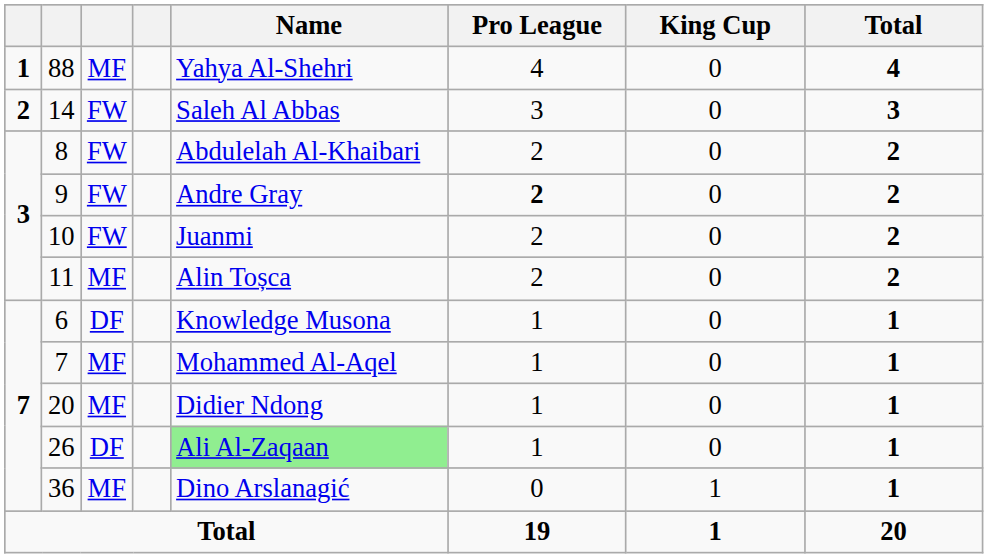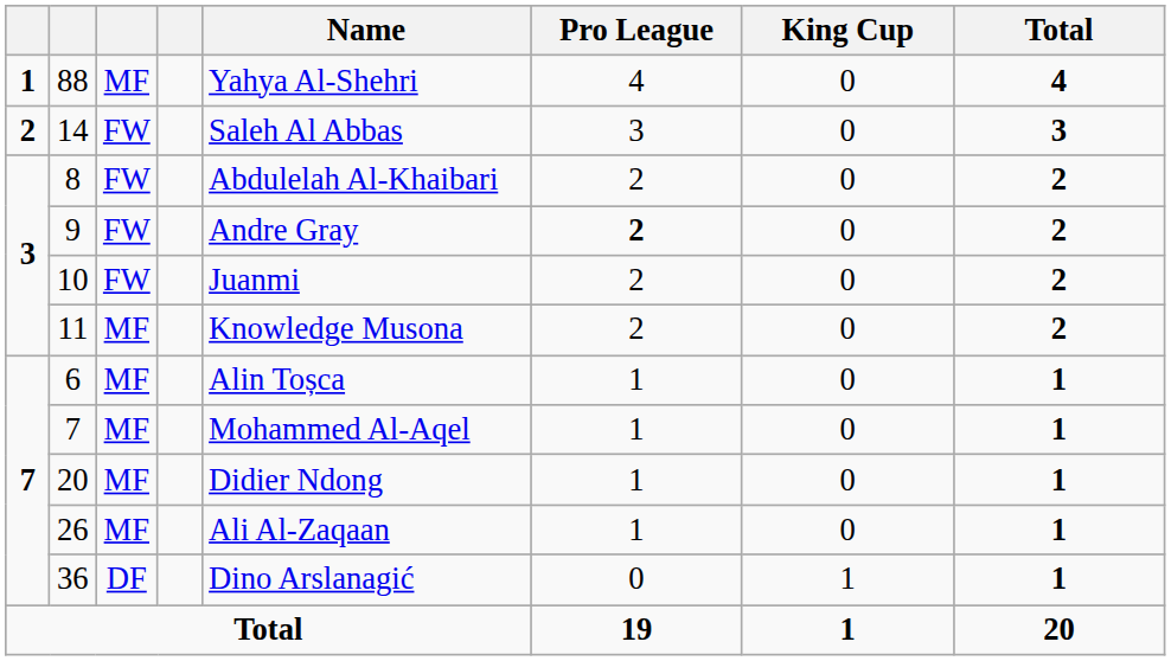 <table class="wikitable" style="text-align:center">
 <tr>
 <th width=15></th>
 <th width=15></th>
 <th width=15></th>
 <th width=15></th>
 <th width=160>Name</th>
 <th width=100>Pro League</th>
 <th width=100>King Cup</th>
 <th width=100>Total</th>
 </tr>
 <tr>
 <td><strong>1</strong></td>
 <td>88</td>
 <td><a href='#'>MF</a></td>
 <td></td>
 <td align=left><a href='#'>Yahya Al-Shehri</a></td>
 <td>4</td>
 <td>0</td>
 <td><strong>4</strong></td>
 </tr>
 <tr>
 <td><strong>2</strong></td>
 <td>14</td>
 <td><a href='#'>FW</a></td>
 <td></td>
 <td align=left><a href='#'>Saleh Al Abbas</a></td>
 <td>3</td>
 <td>0</td>
 <td><strong>3</strong></td>
 </tr>
 <tr>
 <td rowspan=4><strong>3</strong></td>
 <td>8</td>
 <td><a href='#'>FW</a></td>
 <td></td>
 <td align=left><a href='#'>Abdulelah Al-Khaibari</a></td>
 <td>2</td>
 <td>0</td>
 <td><strong>2</strong></td>
 </tr>
 <tr>
 <td>9</td>
 <td><a href='#'>FW</a></td>
 <td></td>
 <td align=left><a href='#'>Andre Gray</a></td>
 <td><strong>2</strong></td>
 <td>0</td>
 <td><strong>2</strong></td>
 </tr>
 <tr>
 <td>10</td>
 <td><a href='#'>FW</a></td>
 <td></td>
 <td align=left><a href='#'>Juanmi</a></td>
 <td>2</td>
 <td>0</td>
 <td><strong>2</strong></td>
 </tr>
 <tr>
 <td>11</td>
 <td><a href='#'>MF</a></td>
 <td></td>
-<td align=left><a href='#'>Alin Toșca</a></td>
+<td align=left><a href='#'>Knowledge Musona</a></td>
 <td>2</td>
 <td>0</td>
 <td><strong>2</strong></td>
 </tr>
 <tr>
 <td rowspan=5><strong>7</strong></td>
 <td>6</td>
-<td><a href='#'>DF</a></td>
+<td><a href='#'>MF</a></td>
 <td></td>
-<td align=left><a href='#'>Knowledge Musona</a></td>
+<td align=left><a href='#'>Alin Toșca</a></td>
 <td>1</td>
 <td>0</td>
 <td><strong>1</strong></td>
 </tr>
 <tr>
 <td>7</td>
 <td><a href='#'>MF</a></td>
 <td></td>
 <td align=left><a href='#'>Mohammed Al-Aqel</a></td>
 <td>1</td>
 <td>0</td>
 <td><strong>1</strong></td>
 </tr>
 <tr>
 <td>20</td>
 <td><a href='#'>MF</a></td>
 <td></td>
 <td align=left><a href='#'>Didier Ndong</a></td>
 <td>1</td>
 <td>0</td>
 <td><strong>1</strong></td>
 </tr>
 <tr>
 <td>26</td>
-<td><a href='#'>DF</a></td>
+<td><a href='#'>MF</a></td>
 <td></td>
-<td align=left style="background: lightgreen;"><a href='#'>Ali Al-Zaqaan</a></td>
+<td align=left><a href='#'>Ali Al-Zaqaan</a></td>
 <td>1</td>
 <td>0</td>
 <td><strong>1</strong></td>
 </tr>
 <tr>
 <td>36</td>
-<td><a href='#'>MF</a></td>
+<td><a href='#'>DF</a></td>
 <td></td>
 <td align=left><a href='#'>Dino Arslanagić</a></td>
 <td>0</td>
 <td>1</td>
 <td><strong>1</strong></td>
 </tr>
 <tr>
 <td colspan=5><strong>Total</strong></td>
 <td><strong>19</strong></td>
 <td><strong>1</strong></td>
 <td><strong>20</strong></td>
 </tr>
 </table>
